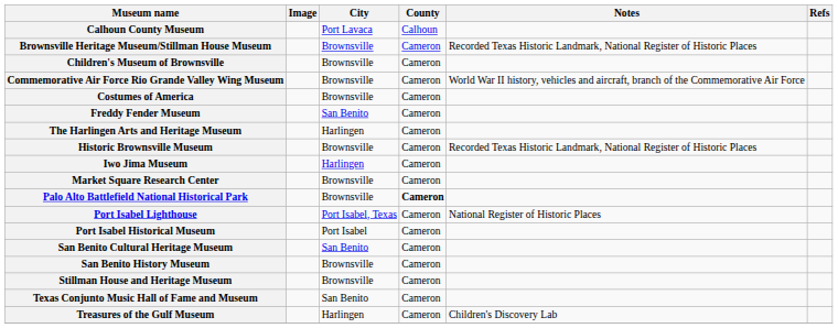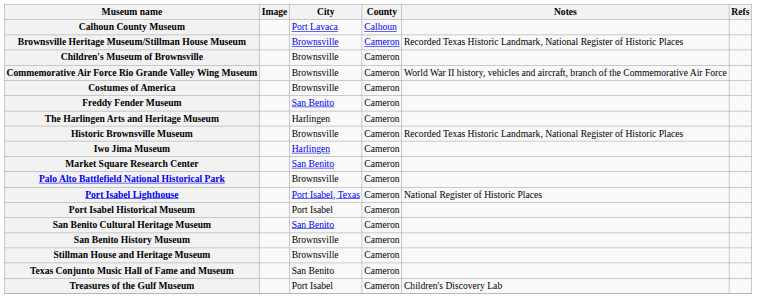 <table class="wikitable sortable plainrowheaders">
 <tr>
 <th scope="col">Museum name</th>
 <th scope="col"  class="unsortable">Image</th>
 <th scope="col">City</th>
 <th scope="col">County</th>
 <th scope="col">Notes</th>
 <th scope="col" class="unsortable">Refs</th>
 </tr>
 <tr>
 <th scope="row">Calhoun County Museum</th>
 <td></td>
 <td><a href='#'>Port Lavaca</a></td>
 <td><a href='#'>Calhoun</a></td>
 <td></td>
 <td align="center"></td>
 </tr>
 <tr>
 <th scope="row">Brownsville Heritage Museum/Stillman House Museum</th>
 <td></td>
 <td><a href='#'>Brownsville</a></td>
 <td><a href='#'>Cameron</a></td>
 <td>Recorded Texas Historic Landmark, National Register of Historic Places</td>
 <td align="center"></td>
 </tr>
 <tr>
 <th scope="row">Children's Museum of Brownsville</th>
 <td></td>
 <td>Brownsville</td>
 <td>Cameron</td>
 <td></td>
 <td align="center"></td>
 </tr>
 <tr>
 <th scope="row">Commemorative Air Force Rio Grande Valley Wing Museum</th>
 <td></td>
 <td>Brownsville</td>
 <td>Cameron</td>
 <td>World War II history, vehicles and aircraft, branch of the Commemorative Air Force</td>
 <td align="center"></td>
 </tr>
 <tr>
 <th scope="row">Costumes of America</th>
 <td></td>
 <td>Brownsville</td>
 <td>Cameron</td>
 <td></td>
 <td align="center"></td>
 </tr>
 <tr>
 <th scope="row">Freddy Fender Museum</th>
 <td></td>
 <td><a href='#'>San Benito</a></td>
 <td>Cameron</td>
 <td></td>
 <td align="center"></td>
 </tr>
 <tr>
 <th scope="row">The Harlingen Arts and Heritage Museum</th>
 <td></td>
 <td>Harlingen</td>
 <td>Cameron</td>
 <td></td>
 <td align="center"></td>
 </tr>
 <tr>
 <th scope="row">Historic Brownsville Museum</th>
 <td></td>
 <td>Brownsville</td>
 <td>Cameron</td>
 <td>Recorded Texas Historic Landmark, National Register of Historic Places</td>
 <td align="center"></td>
 </tr>
 <tr>
 <th scope="row">Iwo Jima Museum</th>
 <td></td>
 <td><a href='#'>Harlingen</a></td>
 <td>Cameron</td>
 <td></td>
 <td align="center"></td>
 </tr>
 <tr>
 <th scope="row">Market Square Research Center</th>
 <td></td>
-<td>Brownsville</td>
+<td><a href='#'>San Benito</a></td>
 <td>Cameron</td>
 <td></td>
 <td align="center"></td>
 </tr>
 <tr>
 <th scope="row"><a href='#'>Palo Alto Battlefield National Historical Park</a></th>
 <td></td>
 <td>Brownsville</td>
-<td><strong>Cameron</strong></td>
+<td>Cameron</td>
 <td></td>
 <td align="center"></td>
 </tr>
 <tr>
 <th scope="row"><a href='#'>Port Isabel Lighthouse</a></th>
 <td></td>
 <td><a href='#'>Port Isabel, Texas</a></td>
 <td>Cameron</td>
 <td>National Register of Historic Places</td>
 <td align="center"></td>
 </tr>
 <tr>
 <th scope="row">Port Isabel Historical Museum</th>
 <td></td>
 <td>Port Isabel</td>
 <td>Cameron</td>
 <td></td>
 <td align="center"></td>
 </tr>
 <tr>
 <th scope="row">San Benito Cultural Heritage Museum</th>
 <td></td>
 <td><a href='#'>San Benito</a></td>
 <td>Cameron</td>
 <td></td>
 <td align="center"></td>
 </tr>
 <tr>
 <th scope="row">San Benito History Museum</th>
 <td></td>
 <td>Brownsville</td>
 <td>Cameron</td>
 <td></td>
 <td align="center"></td>
 </tr>
 <tr>
 <th scope="row">Stillman House and Heritage Museum</th>
 <td></td>
 <td>Brownsville</td>
 <td>Cameron</td>
 <td></td>
 <td align="center"></td>
 </tr>
 <tr>
 <th scope="row">Texas Conjunto Music Hall of Fame and Museum</th>
 <td></td>
 <td>San Benito</td>
 <td>Cameron</td>
 <td></td>
 <td align="center"></td>
 </tr>
 <tr>
 <th scope="row">Treasures of the Gulf Museum</th>
 <td></td>
-<td>Harlingen</td>
+<td>Port Isabel</td>
 <td>Cameron</td>
 <td>Children's Discovery Lab</td>
 <td align="center"></td>
 </tr>
 <tr>
 </tr>
 </table>
